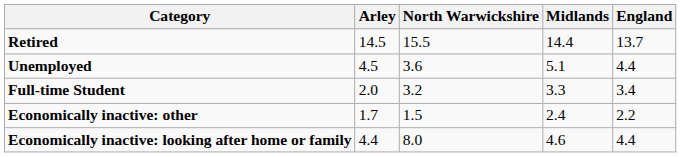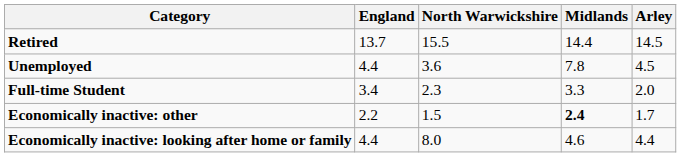 <table class="wikitable">
 <tr>
 <th>Category</th>
-<th>Arley</th>
+<th>England</th>
 <th>North Warwickshire</th>
 <th>Midlands</th>
-<th>England</th>
+<th>Arley</th>
 </tr>
 <tr>
 <td><strong>Retired</strong></td>
-<td>14.5</td>
+<td>13.7</td>
 <td>15.5</td>
 <td>14.4</td>
-<td>13.7</td>
+<td>14.5</td>
 </tr>
 <tr>
 <td><strong>Unemployed</strong></td>
+<td>4.4</td>
+<td>3.6</td>
+<td>7.8</td>
 <td>4.5</td>
-<td>3.6</td>
-<td>5.1</td>
-<td>4.4</td>
 </tr>
 <tr>
 <td><strong>Full-time Student</strong></td>
+<td>3.4</td>
+<td>2.3</td>
+<td>3.3</td>
 <td>2.0</td>
-<td>3.2</td>
-<td>3.3</td>
-<td>3.4</td>
 </tr>
 <tr>
 <td><strong>Economically inactive: other</strong></td>
+<td>2.2</td>
+<td>1.5</td>
+<td><strong>2.4</strong></td>
 <td>1.7</td>
-<td>1.5</td>
-<td>2.4</td>
-<td>2.2</td>
 </tr>
 <tr>
 <td><strong>Economically inactive: looking after home or family</strong></td>
 <td>4.4</td>
 <td>8.0</td>
 <td>4.6</td>
 <td>4.4</td>
 </tr>
 </table>
